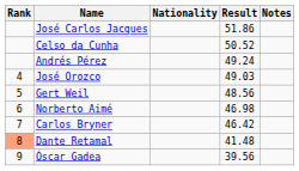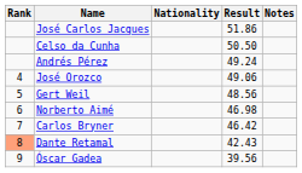 <table class="wikitable sortable" style="text-align:center">
 <tr>
 <th>Rank</th>
 <th>Name</th>
 <th>Nationality</th>
 <th>Result</th>
 <th>Notes</th>
 </tr>
 <tr>
 <td></td>
 <td align=left><a href='#'>José Carlos Jacques</a></td>
 <td align=left></td>
 <td>51.86</td>
 <td></td>
 </tr>
 <tr>
 <td></td>
 <td align=left><a href='#'>Celso da Cunha</a></td>
 <td align=left></td>
-<td>50.52</td>
+<td>50.50</td>
 <td></td>
 </tr>
 <tr>
 <td></td>
 <td align=left><a href='#'>Andrés Pérez</a></td>
 <td align=left></td>
 <td>49.24</td>
 <td></td>
 </tr>
 <tr>
 <td>4</td>
 <td align=left><a href='#'>José Orozco</a></td>
 <td align=left></td>
-<td>49.03</td>
+<td>49.06</td>
 <td></td>
 </tr>
 <tr>
 <td>5</td>
 <td align=left><a href='#'>Gert Weil</a></td>
 <td align=left></td>
 <td>48.56</td>
 <td></td>
 </tr>
 <tr>
 <td>6</td>
 <td align=left><a href='#'>Norberto Aimé</a></td>
 <td align=left></td>
 <td>46.98</td>
 <td></td>
 </tr>
 <tr>
 <td>7</td>
 <td align=left><a href='#'>Carlos Bryner</a></td>
 <td align=left></td>
 <td>46.42</td>
 <td></td>
 </tr>
 <tr>
 <td style="background: lightsalmon;">8</td>
 <td align=left><a href='#'>Dante Retamal</a></td>
 <td align=left></td>
-<td>41.48</td>
+<td>42.43</td>
 <td></td>
 </tr>
 <tr>
 <td>9</td>
 <td align=left><a href='#'>Óscar Gadea</a></td>
 <td align=left></td>
 <td>39.56</td>
 <td></td>
 </tr>
 </table>
